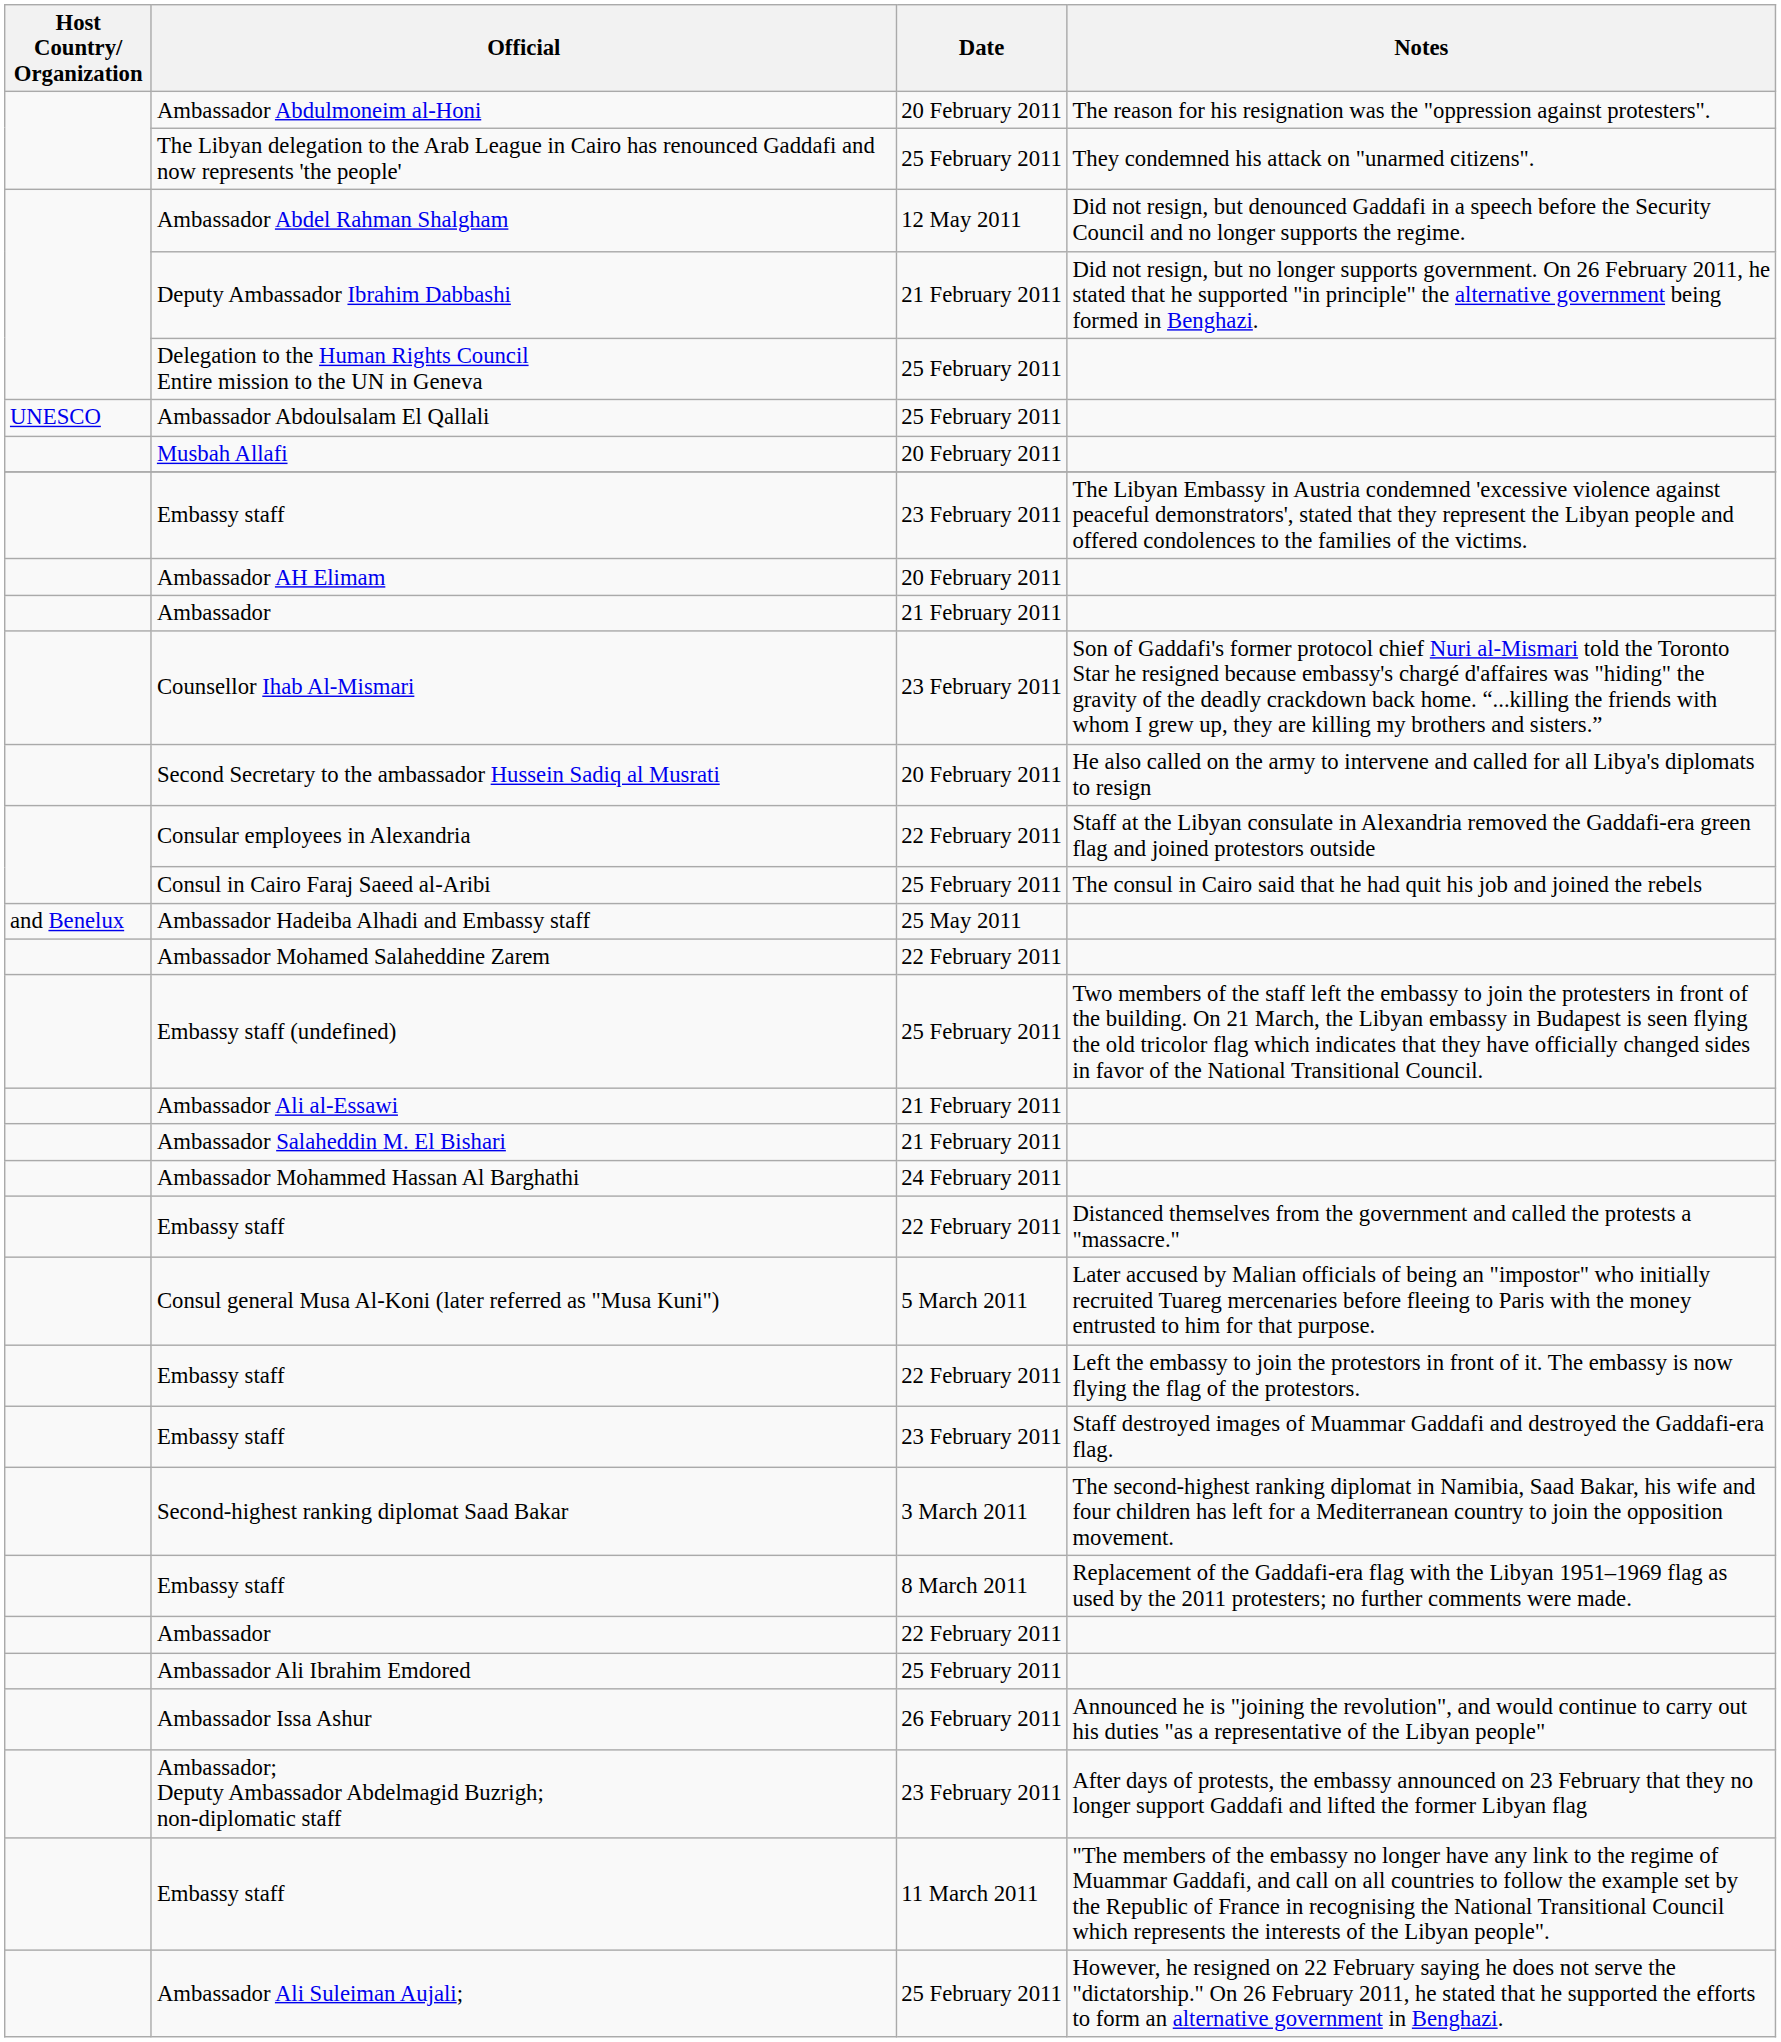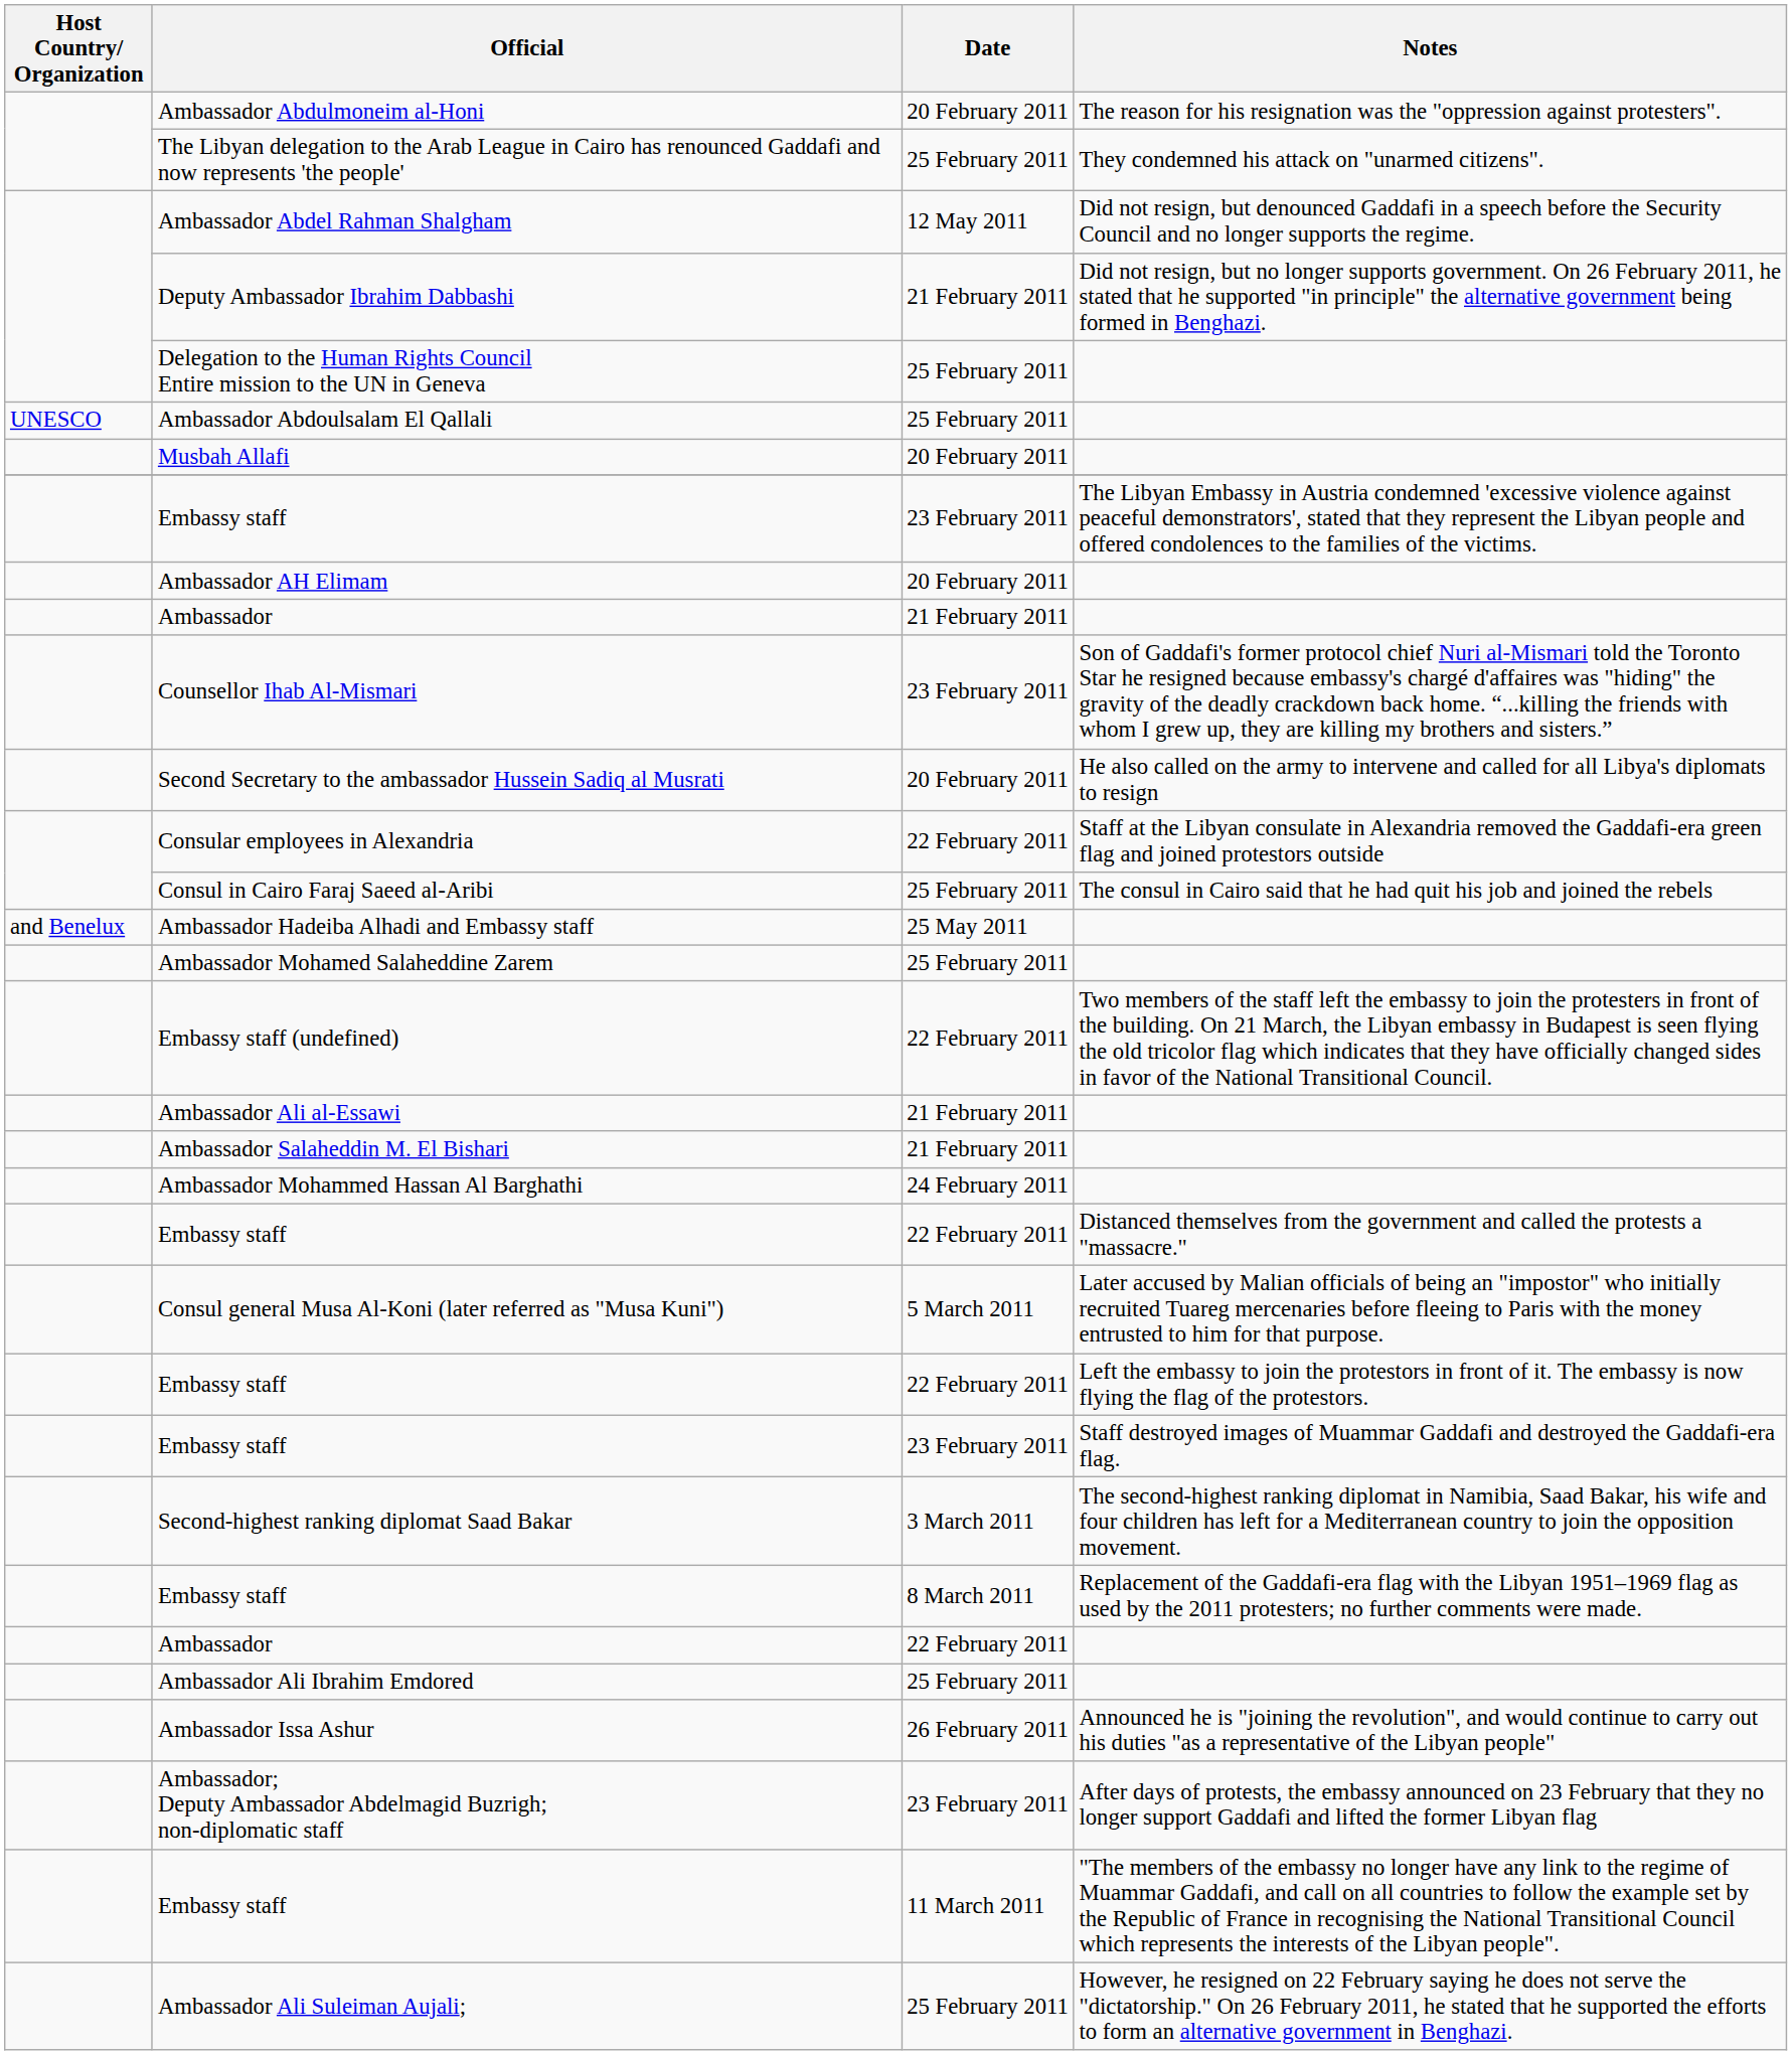 <table class="wikitable ">
 <tr>
 <th>Host Country/<br>Organization</th>
 <th>Official</th>
 <th>Date</th>
 <th width="40%">Notes</th>
 </tr>
 <tr>
 <td ROWSPAN=2></td>
 <td>Ambassador <a href='#'>Abdulmoneim al-Honi</a></td>
 <td NOWRAP>20 February 2011</td>
 <td>The reason for his resignation was the "oppression against protesters".</td>
 </tr>
 <tr>
 <td>The Libyan delegation to the Arab League in Cairo has renounced Gaddafi and now represents 'the people'</td>
 <td>25 February 2011</td>
 <td>They condemned his attack on "unarmed citizens".</td>
 </tr>
 <tr>
 <td ROWSPAN=3></td>
 <td>Ambassador <a href='#'>Abdel Rahman Shalgham</a></td>
 <td>12 May 2011</td>
 <td>Did not resign, but denounced Gaddafi in a speech before the Security Council and no longer supports the regime.</td>
 </tr>
 <tr>
 <td>Deputy Ambassador <a href='#'>Ibrahim Dabbashi</a></td>
 <td>21 February 2011</td>
 <td>Did not resign, but no longer supports government. On 26 February 2011, he stated that he supported "in principle" the <a href='#'>alternative government</a> being formed in <a href='#'>Benghazi</a>.</td>
 </tr>
 <tr>
 <td>Delegation to the <a href='#'>Human Rights Council</a><br>Entire mission to the UN in Geneva</td>
 <td>25 February 2011</td>
 <td></td>
 </tr>
 <tr>
 <td><a href='#'>UNESCO</a></td>
 <td>Ambassador Abdoulsalam El Qallali</td>
 <td>25 February 2011</td>
 <td></td>
 </tr>
 <tr>
 <td></td>
 <td><a href='#'>Musbah Allafi</a></td>
 <td>20 February 2011</td>
 <td></td>
 </tr>
 <tr>
 </tr>
 <tr>
 <td></td>
 <td>Embassy staff</td>
 <td>23 February 2011</td>
 <td>The Libyan Embassy in Austria condemned 'excessive violence against peaceful demonstrators', stated that they represent the Libyan people and offered condolences to the families of the victims.</td>
 </tr>
 <tr>
 <td></td>
 <td>Ambassador <a href='#'>AH Elimam</a></td>
 <td>20 February 2011</td>
 <td></td>
 </tr>
 <tr>
 <td></td>
 <td>Ambassador</td>
 <td>21 February 2011</td>
 <td></td>
 </tr>
 <tr>
 <td></td>
 <td>Counsellor <a href='#'>Ihab Al-Mismari</a></td>
 <td>23 February 2011</td>
 <td>Son of Gaddafi's former protocol chief <a href='#'>Nuri al-Mismari</a> told the Toronto Star he resigned because embassy's chargé d'affaires was "hiding" the gravity of the deadly crackdown back home. “...killing the friends with whom I grew up, they are killing my brothers and sisters.”</td>
 </tr>
 <tr>
 <td></td>
 <td>Second Secretary to the ambassador <a href='#'>Hussein Sadiq al Musrati</a></td>
 <td>20 February 2011</td>
 <td>He also called on the army to intervene and called for all Libya's diplomats to resign</td>
 </tr>
 <tr>
 <td ROWSPAN=2></td>
 <td>Consular employees in Alexandria</td>
 <td>22 February 2011</td>
 <td>Staff at the Libyan consulate in Alexandria removed the Gaddafi-era green flag and joined protestors outside</td>
 </tr>
 <tr>
 <td>Consul in Cairo Faraj Saeed al-Aribi</td>
 <td>25 February 2011</td>
 <td>The consul in Cairo said that he had quit his job and joined the rebels</td>
 </tr>
 <tr>
 <td> and  <a href='#'>Benelux</a></td>
 <td>Ambassador Hadeiba Alhadi and Embassy staff</td>
 <td>25 May 2011</td>
 <td></td>
 </tr>
 <tr>
 <td></td>
 <td>Ambassador Mohamed Salaheddine Zarem</td>
-<td>22 February 2011</td>
+<td>25 February 2011</td>
 <td></td>
 </tr>
 <tr>
 <td></td>
 <td>Embassy staff (undefined)</td>
-<td>25 February 2011</td>
+<td>22 February 2011</td>
 <td>Two members of the staff left the embassy to join the protesters in front of the building. On 21 March, the Libyan embassy in Budapest is seen flying the old tricolor flag which indicates that they have officially changed sides in favor of the National Transitional Council.</td>
 </tr>
 <tr>
 <td></td>
 <td>Ambassador <a href='#'>Ali al-Essawi</a></td>
 <td>21 February 2011</td>
 <td></td>
 </tr>
 <tr>
 <td></td>
 <td>Ambassador <a href='#'>Salaheddin M. El Bishari</a></td>
 <td>21 February 2011</td>
 <td></td>
 </tr>
 <tr>
 <td></td>
 <td>Ambassador Mohammed Hassan Al Barghathi</td>
 <td>24 February 2011</td>
 <td></td>
 </tr>
 <tr>
 <td></td>
 <td>Embassy staff</td>
 <td>22 February 2011</td>
 <td>Distanced themselves from the government and called the protests a "massacre."</td>
 </tr>
 <tr>
 <td></td>
 <td>Consul general Musa Al-Koni (later referred as "Musa Kuni")</td>
 <td>5 March 2011</td>
 <td>Later accused by Malian officials of being an "impostor" who initially recruited Tuareg mercenaries before fleeing to Paris with the money entrusted to him for that purpose.</td>
 </tr>
 <tr>
 <td></td>
 <td>Embassy staff</td>
 <td>22 February 2011</td>
 <td>Left the embassy to join the protestors in front of it. The embassy is now flying the flag of the protestors.</td>
 </tr>
 <tr>
 <td></td>
 <td>Embassy staff</td>
 <td>23 February 2011</td>
 <td>Staff destroyed images of Muammar Gaddafi and destroyed the Gaddafi-era flag.</td>
 </tr>
 <tr>
 <td></td>
 <td>Second-highest ranking diplomat Saad Bakar</td>
 <td>3 March 2011</td>
 <td>The second-highest ranking diplomat in Namibia, Saad Bakar, his wife and four children has left for a Mediterranean country to join the opposition movement.</td>
 </tr>
 <tr>
 <td></td>
 <td>Embassy staff</td>
 <td>8 March 2011</td>
 <td>Replacement of the Gaddafi-era flag with the Libyan 1951–1969 flag as used by the 2011 protesters; no further comments were made.</td>
 </tr>
 <tr>
 <td></td>
 <td>Ambassador</td>
 <td>22 February 2011</td>
 <td></td>
 </tr>
 <tr>
 <td></td>
 <td>Ambassador Ali Ibrahim Emdored</td>
 <td>25 February 2011</td>
 <td></td>
 </tr>
 <tr>
 <td></td>
 <td>Ambassador Issa Ashur</td>
 <td>26 February 2011</td>
 <td>Announced he is "joining the revolution", and would continue to carry out his duties "as a representative of the Libyan people"</td>
 </tr>
 <tr>
 <td></td>
 <td>Ambassador;<br>Deputy Ambassador Abdelmagid Buzrigh;<br>non-diplomatic staff</td>
 <td>23 February 2011</td>
 <td>After days of protests, the embassy announced on 23 February that they no longer support Gaddafi and lifted the former Libyan flag</td>
 </tr>
 <tr>
 <td></td>
 <td>Embassy staff</td>
 <td>11 March 2011</td>
 <td>"The members of the embassy no longer have any link to the regime of Muammar Gaddafi, and call on all countries to follow the example set by the Republic of France in recognising the National Transitional Council which represents the interests of the Libyan people".</td>
 </tr>
 <tr>
 <td></td>
 <td>Ambassador <a href='#'>Ali Suleiman Aujali</a>;</td>
 <td>25 February 2011</td>
 <td>However, he resigned on 22 February saying he does not serve the "dictatorship." On 26 February 2011, he stated that he supported the efforts to form an <a href='#'>alternative government</a> in <a href='#'>Benghazi</a>.</td>
 </tr>
 </table>
